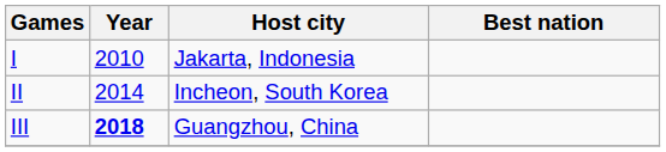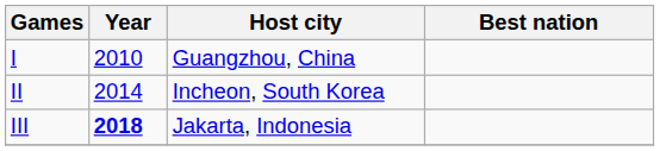 <table class=wikitable>
 <tr>
 <th width=50>Games</th>
 <th width=50>Year</th>
 <th width=180>Host city</th>
 <th width=160>Best nation</th>
 </tr>
 <tr>
 <td><a href='#'>I</a></td>
 <td><a href='#'>2010</a></td>
-<td><a href='#'>Jakarta</a>, <a href='#'>Indonesia</a></td>
+<td><a href='#'>Guangzhou</a>, <a href='#'>China</a></td>
 <td></td>
 </tr>
 <tr>
 <td><a href='#'>II</a></td>
 <td><a href='#'>2014</a></td>
 <td><a href='#'>Incheon</a>, <a href='#'>South Korea</a></td>
 <td></td>
 </tr>
 <tr>
 <td><a href='#'>III</a></td>
 <td><strong><a href='#'>2018</a></strong></td>
-<td><a href='#'>Guangzhou</a>, <a href='#'>China</a></td>
+<td><a href='#'>Jakarta</a>, <a href='#'>Indonesia</a></td>
 <td></td>
 </tr>
 <tr>
 </tr>
 </table>
